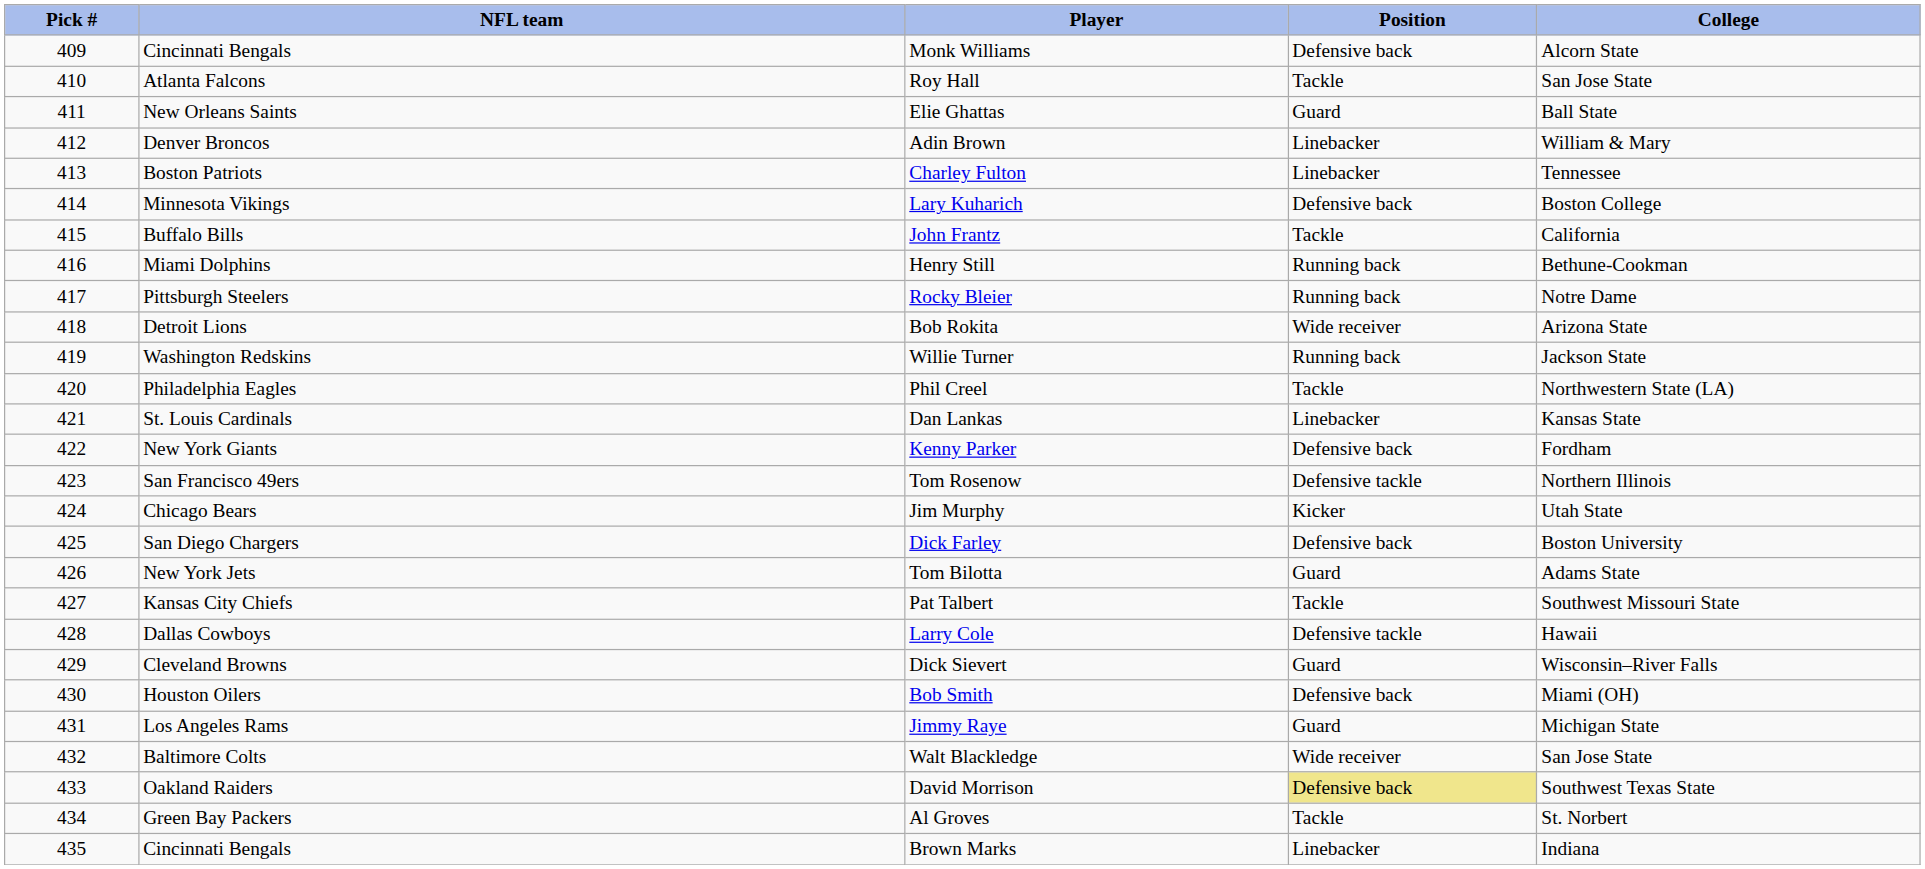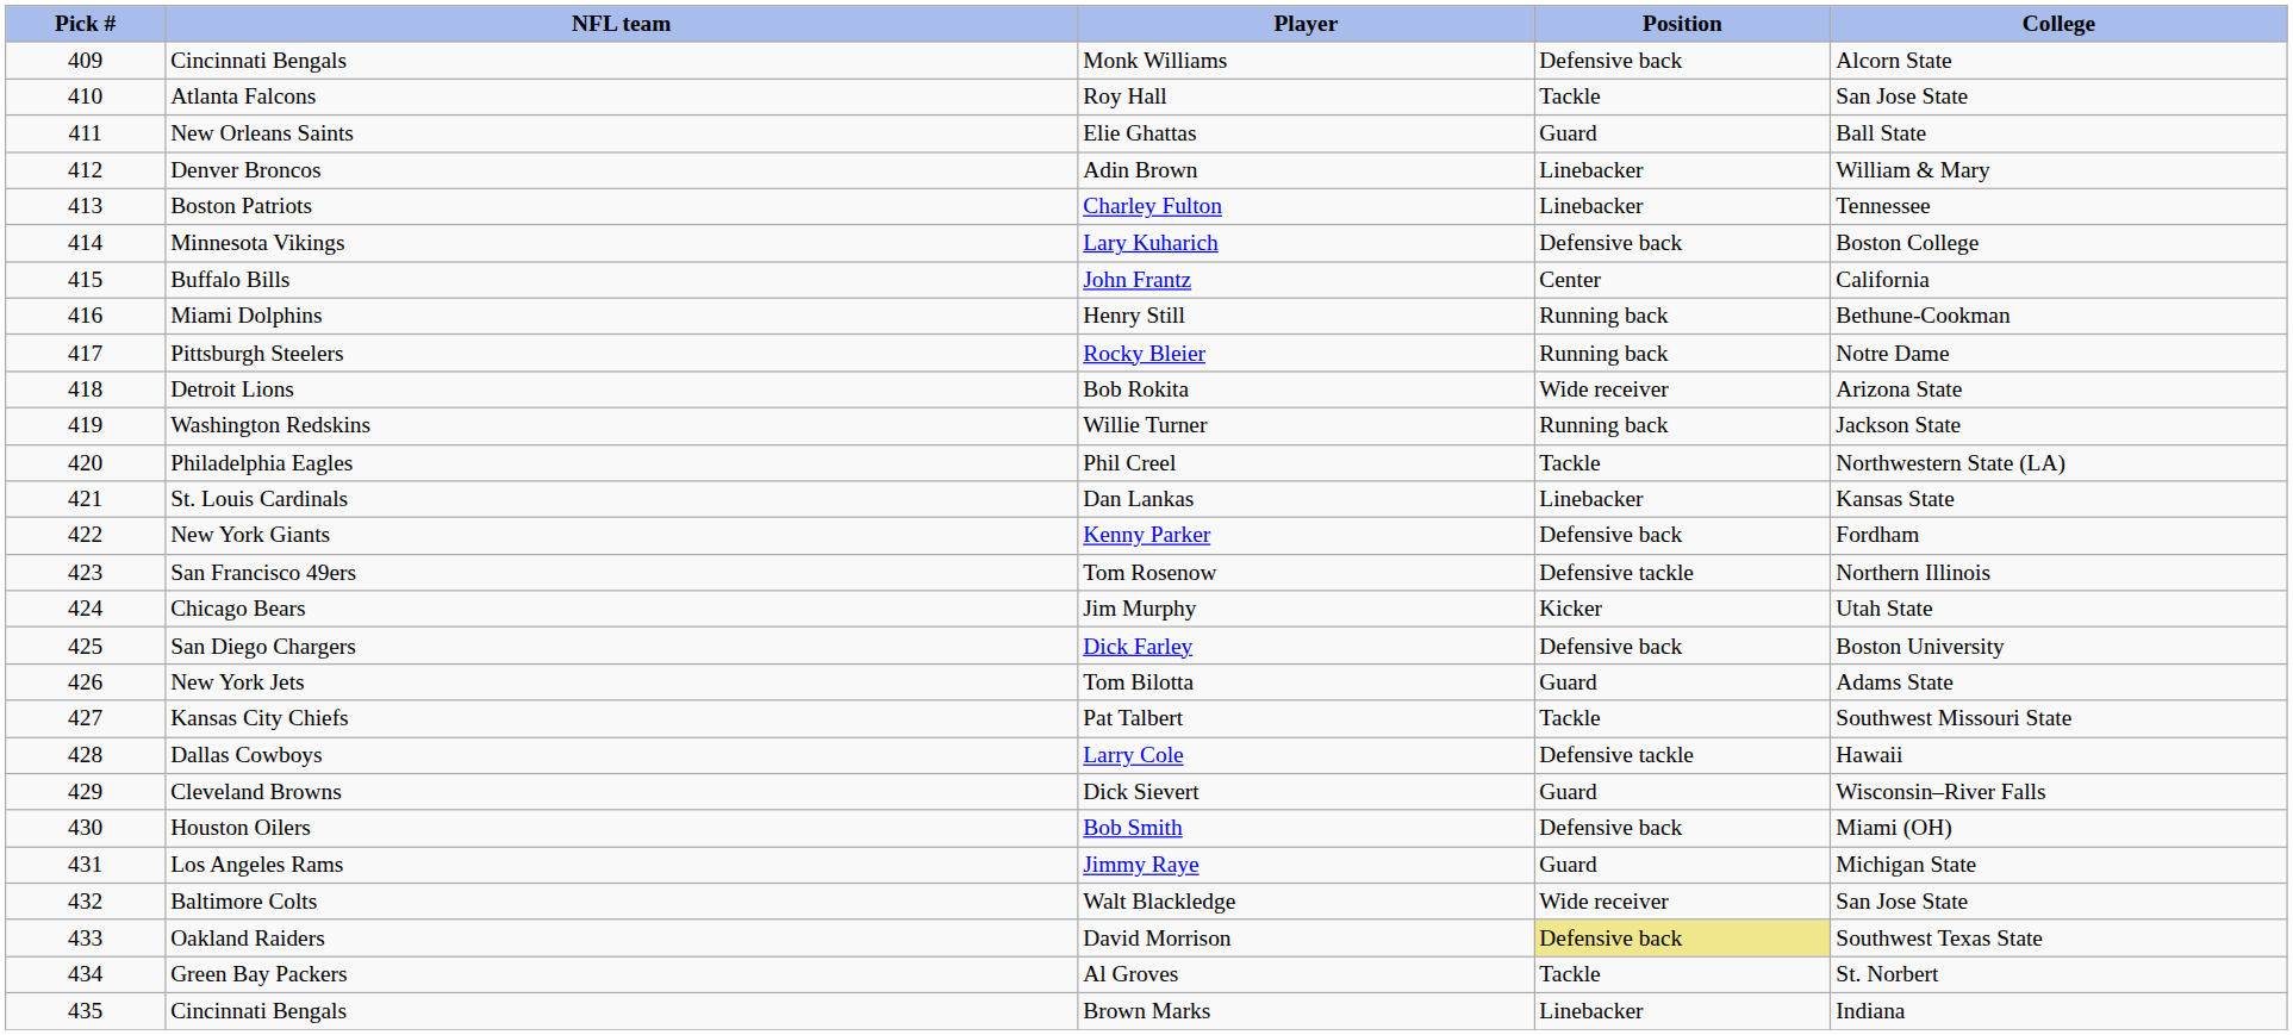 <table class="wikitable sortable sortable" style="width: 100%">
 <tr>
 <th style="background:#A8BDEC;" width=7%>Pick #</th>
 <th width=40% style="background:#A8BDEC;">NFL team</th>
 <th width=20% style="background:#A8BDEC;">Player</th>
 <th width=13% style="background:#A8BDEC;">Position</th>
 <th style="background:#A8BDEC;">College</th>
 </tr>
 <tr>
 <td align=center>409</td>
 <td>Cincinnati Bengals</td>
 <td>Monk Williams</td>
 <td>Defensive back</td>
 <td>Alcorn State</td>
 </tr>
 <tr>
 <td align=center>410</td>
 <td>Atlanta Falcons</td>
 <td>Roy Hall</td>
 <td>Tackle</td>
 <td>San Jose State</td>
 </tr>
 <tr>
 <td align=center>411</td>
 <td>New Orleans Saints</td>
 <td>Elie Ghattas</td>
 <td>Guard</td>
 <td>Ball State</td>
 </tr>
 <tr>
 <td align=center>412</td>
 <td>Denver Broncos</td>
 <td>Adin Brown</td>
 <td>Linebacker</td>
 <td>William & Mary</td>
 </tr>
 <tr>
 <td align=center>413</td>
 <td>Boston Patriots</td>
 <td><a href='#'>Charley Fulton</a></td>
 <td>Linebacker</td>
 <td>Tennessee</td>
 </tr>
 <tr>
 <td align=center>414</td>
 <td>Minnesota Vikings</td>
 <td><a href='#'>Lary Kuharich</a></td>
 <td>Defensive back</td>
 <td>Boston College</td>
 </tr>
 <tr>
 <td align=center>415</td>
 <td>Buffalo Bills</td>
 <td><a href='#'>John Frantz</a></td>
-<td>Tackle</td>
+<td>Center</td>
 <td>California</td>
 </tr>
 <tr>
 <td align=center>416</td>
 <td>Miami Dolphins</td>
 <td>Henry Still</td>
 <td>Running back</td>
 <td>Bethune-Cookman</td>
 </tr>
 <tr>
 <td align=center>417</td>
 <td>Pittsburgh Steelers</td>
 <td><a href='#'>Rocky Bleier</a></td>
 <td>Running back</td>
 <td>Notre Dame</td>
 </tr>
 <tr>
 <td align=center>418</td>
 <td>Detroit Lions</td>
 <td>Bob Rokita</td>
 <td>Wide receiver</td>
 <td>Arizona State</td>
 </tr>
 <tr>
 <td align=center>419</td>
 <td>Washington Redskins</td>
 <td>Willie Turner</td>
 <td>Running back</td>
 <td>Jackson State</td>
 </tr>
 <tr>
 <td align=center>420</td>
 <td>Philadelphia Eagles</td>
 <td>Phil Creel</td>
 <td>Tackle</td>
 <td>Northwestern State (LA)</td>
 </tr>
 <tr>
 <td align=center>421</td>
 <td>St. Louis Cardinals</td>
 <td>Dan Lankas</td>
 <td>Linebacker</td>
 <td>Kansas State</td>
 </tr>
 <tr>
 <td align=center>422</td>
 <td>New York Giants</td>
 <td><a href='#'>Kenny Parker</a></td>
 <td>Defensive back</td>
 <td>Fordham</td>
 </tr>
 <tr>
 <td align=center>423</td>
 <td>San Francisco 49ers</td>
 <td>Tom Rosenow</td>
 <td>Defensive tackle</td>
 <td>Northern Illinois</td>
 </tr>
 <tr>
 <td align=center>424</td>
 <td>Chicago Bears</td>
 <td>Jim Murphy</td>
 <td>Kicker</td>
 <td>Utah State</td>
 </tr>
 <tr>
 <td align=center>425</td>
 <td>San Diego Chargers</td>
 <td><a href='#'>Dick Farley</a></td>
 <td>Defensive back</td>
 <td>Boston University</td>
 </tr>
 <tr>
 <td align=center>426</td>
 <td>New York Jets</td>
 <td>Tom Bilotta</td>
 <td>Guard</td>
 <td>Adams State</td>
 </tr>
 <tr>
 <td align=center>427</td>
 <td>Kansas City Chiefs</td>
 <td>Pat Talbert</td>
 <td>Tackle</td>
 <td>Southwest Missouri State</td>
 </tr>
 <tr>
 <td align=center>428</td>
 <td>Dallas Cowboys</td>
 <td><a href='#'>Larry Cole</a></td>
 <td>Defensive tackle</td>
 <td>Hawaii</td>
 </tr>
 <tr>
 <td align=center>429</td>
 <td>Cleveland Browns</td>
 <td>Dick Sievert</td>
 <td>Guard</td>
 <td>Wisconsin–River Falls</td>
 </tr>
 <tr>
 <td align=center>430</td>
 <td>Houston Oilers</td>
 <td><a href='#'>Bob Smith</a></td>
 <td>Defensive back</td>
 <td>Miami (OH)</td>
 </tr>
 <tr>
 <td align=center>431</td>
 <td>Los Angeles Rams</td>
 <td><a href='#'>Jimmy Raye</a></td>
 <td>Guard</td>
 <td>Michigan State</td>
 </tr>
 <tr>
 <td align=center>432</td>
 <td>Baltimore Colts</td>
 <td>Walt Blackledge</td>
 <td>Wide receiver</td>
 <td>San Jose State</td>
 </tr>
 <tr>
 <td align=center>433</td>
 <td>Oakland Raiders</td>
 <td>David Morrison</td>
 <td style="background: khaki;">Defensive back</td>
 <td>Southwest Texas State</td>
 </tr>
 <tr>
 <td align=center>434</td>
 <td>Green Bay Packers</td>
 <td>Al Groves</td>
 <td>Tackle</td>
 <td>St. Norbert</td>
 </tr>
 <tr>
 <td align=center>435</td>
 <td>Cincinnati Bengals</td>
 <td>Brown Marks</td>
 <td>Linebacker</td>
 <td>Indiana</td>
 </tr>
 </table>
